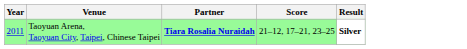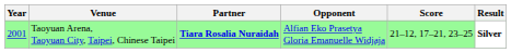 <table class="sortable wikitable" style="font-size: 90%;">
 <tr>
 <th>Year</th>
 <th>Venue</th>
 <th>Partner</th>
+<th>Opponent</th>
 <th>Score</th>
 <th>Result</th>
 </tr>
 <tr style="background:#98FB98">
-<td align="center"><a href='#'>2011</a></td>
+<td align="center"><a href='#'>2001</a></td>
 <td align="left">Taoyuan Arena,<br><a href='#'>Taoyuan City</a>, <a href='#'>Taipei</a>, Chinese Taipei</td>
 <td align="left"><strong> <a href='#'>Tiara Rosalia Nuraidah</a></strong></td>
+<td align="left"> <a href='#'>Alfian Eko Prasetya</a><br> <a href='#'>Gloria Emanuelle Widjaja</a></td>
 <td align="left">21–12, 17–21, 23–25</td>
 <td style="text-align:left; background:white"> <strong>Silver</strong></td>
 </tr>
 </table>
